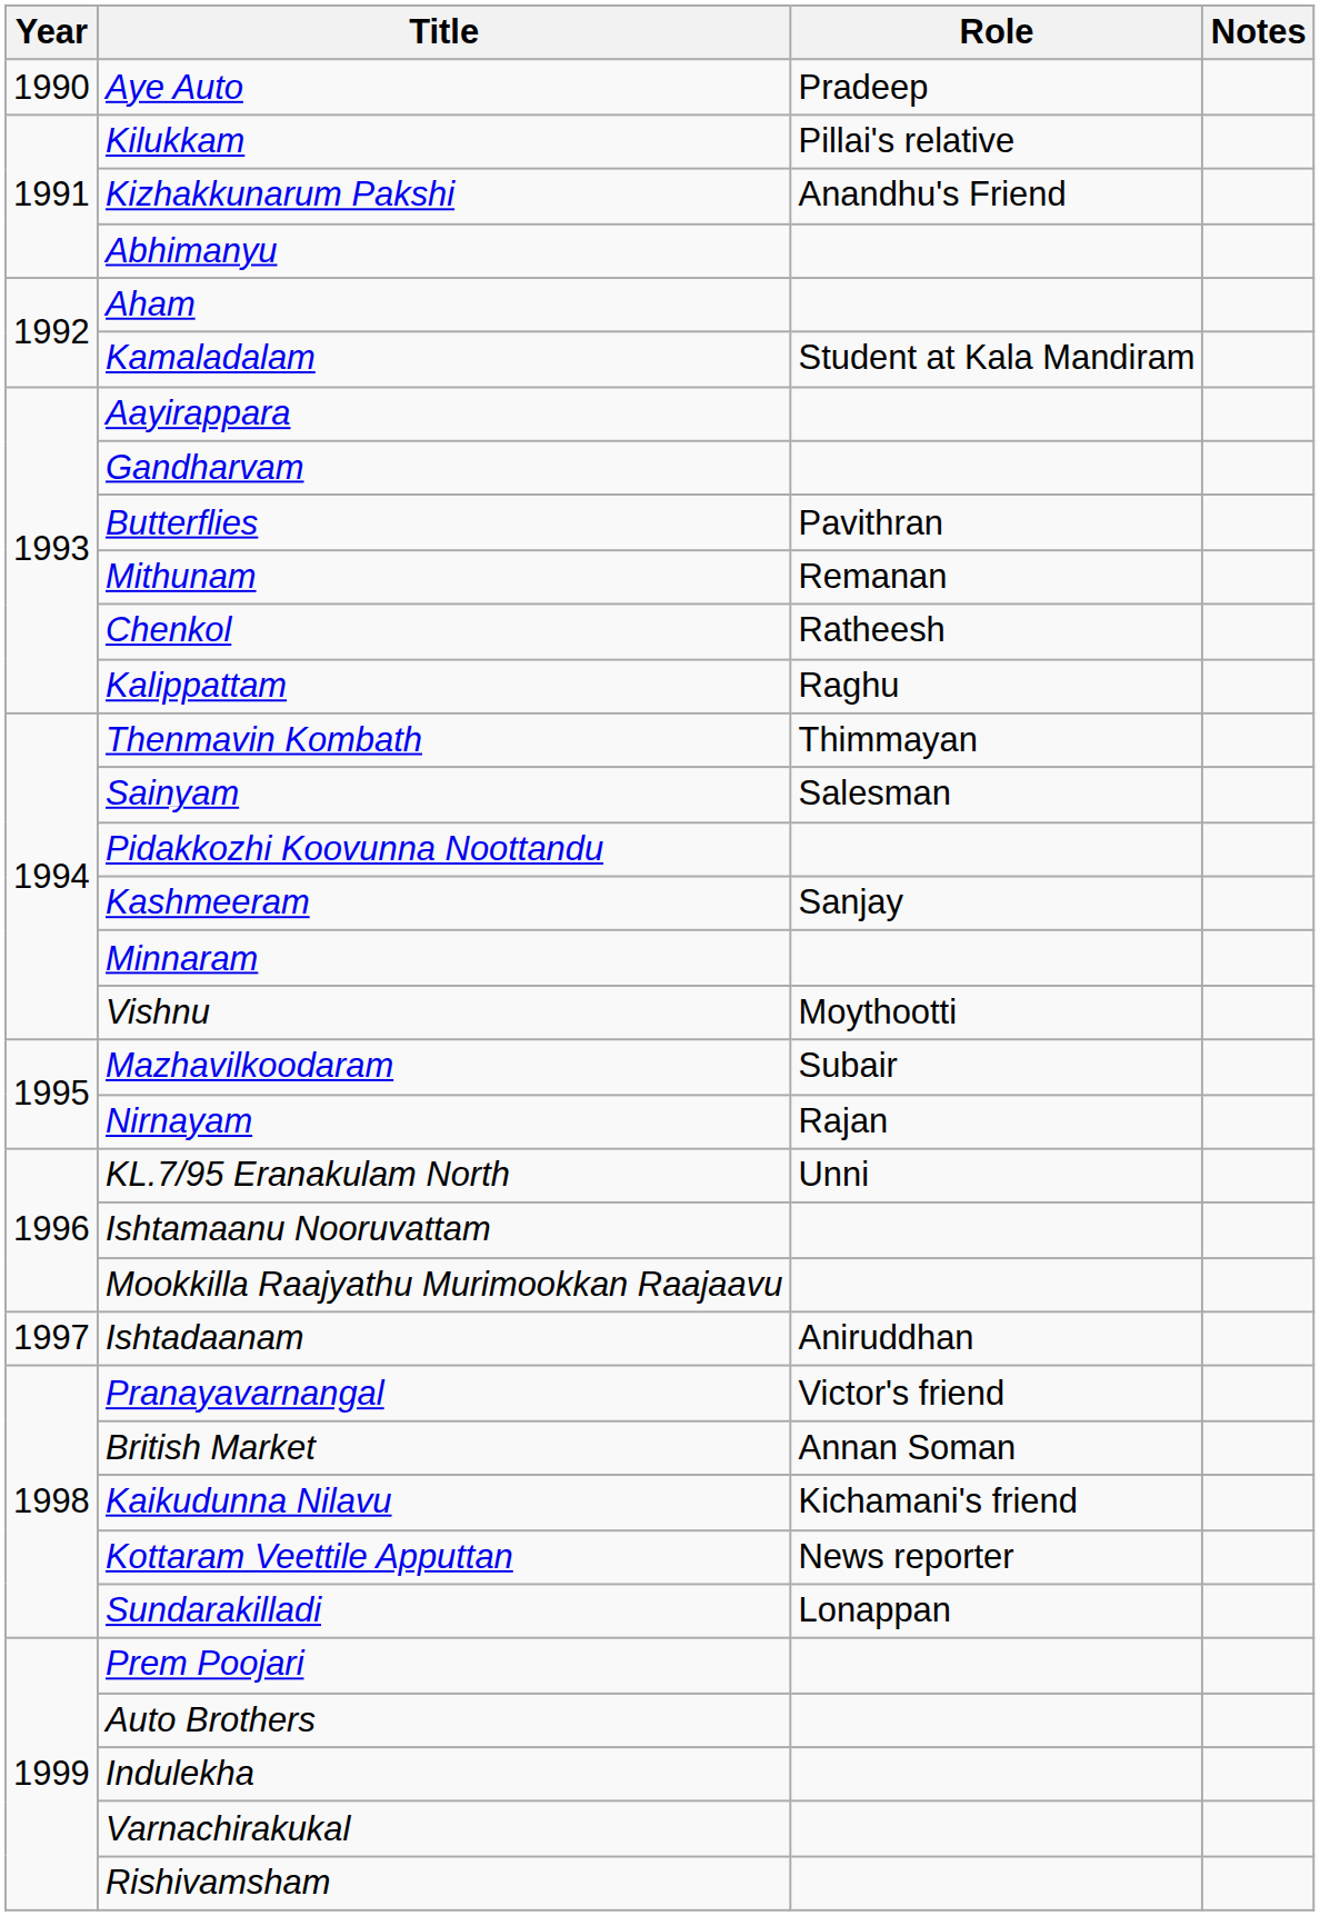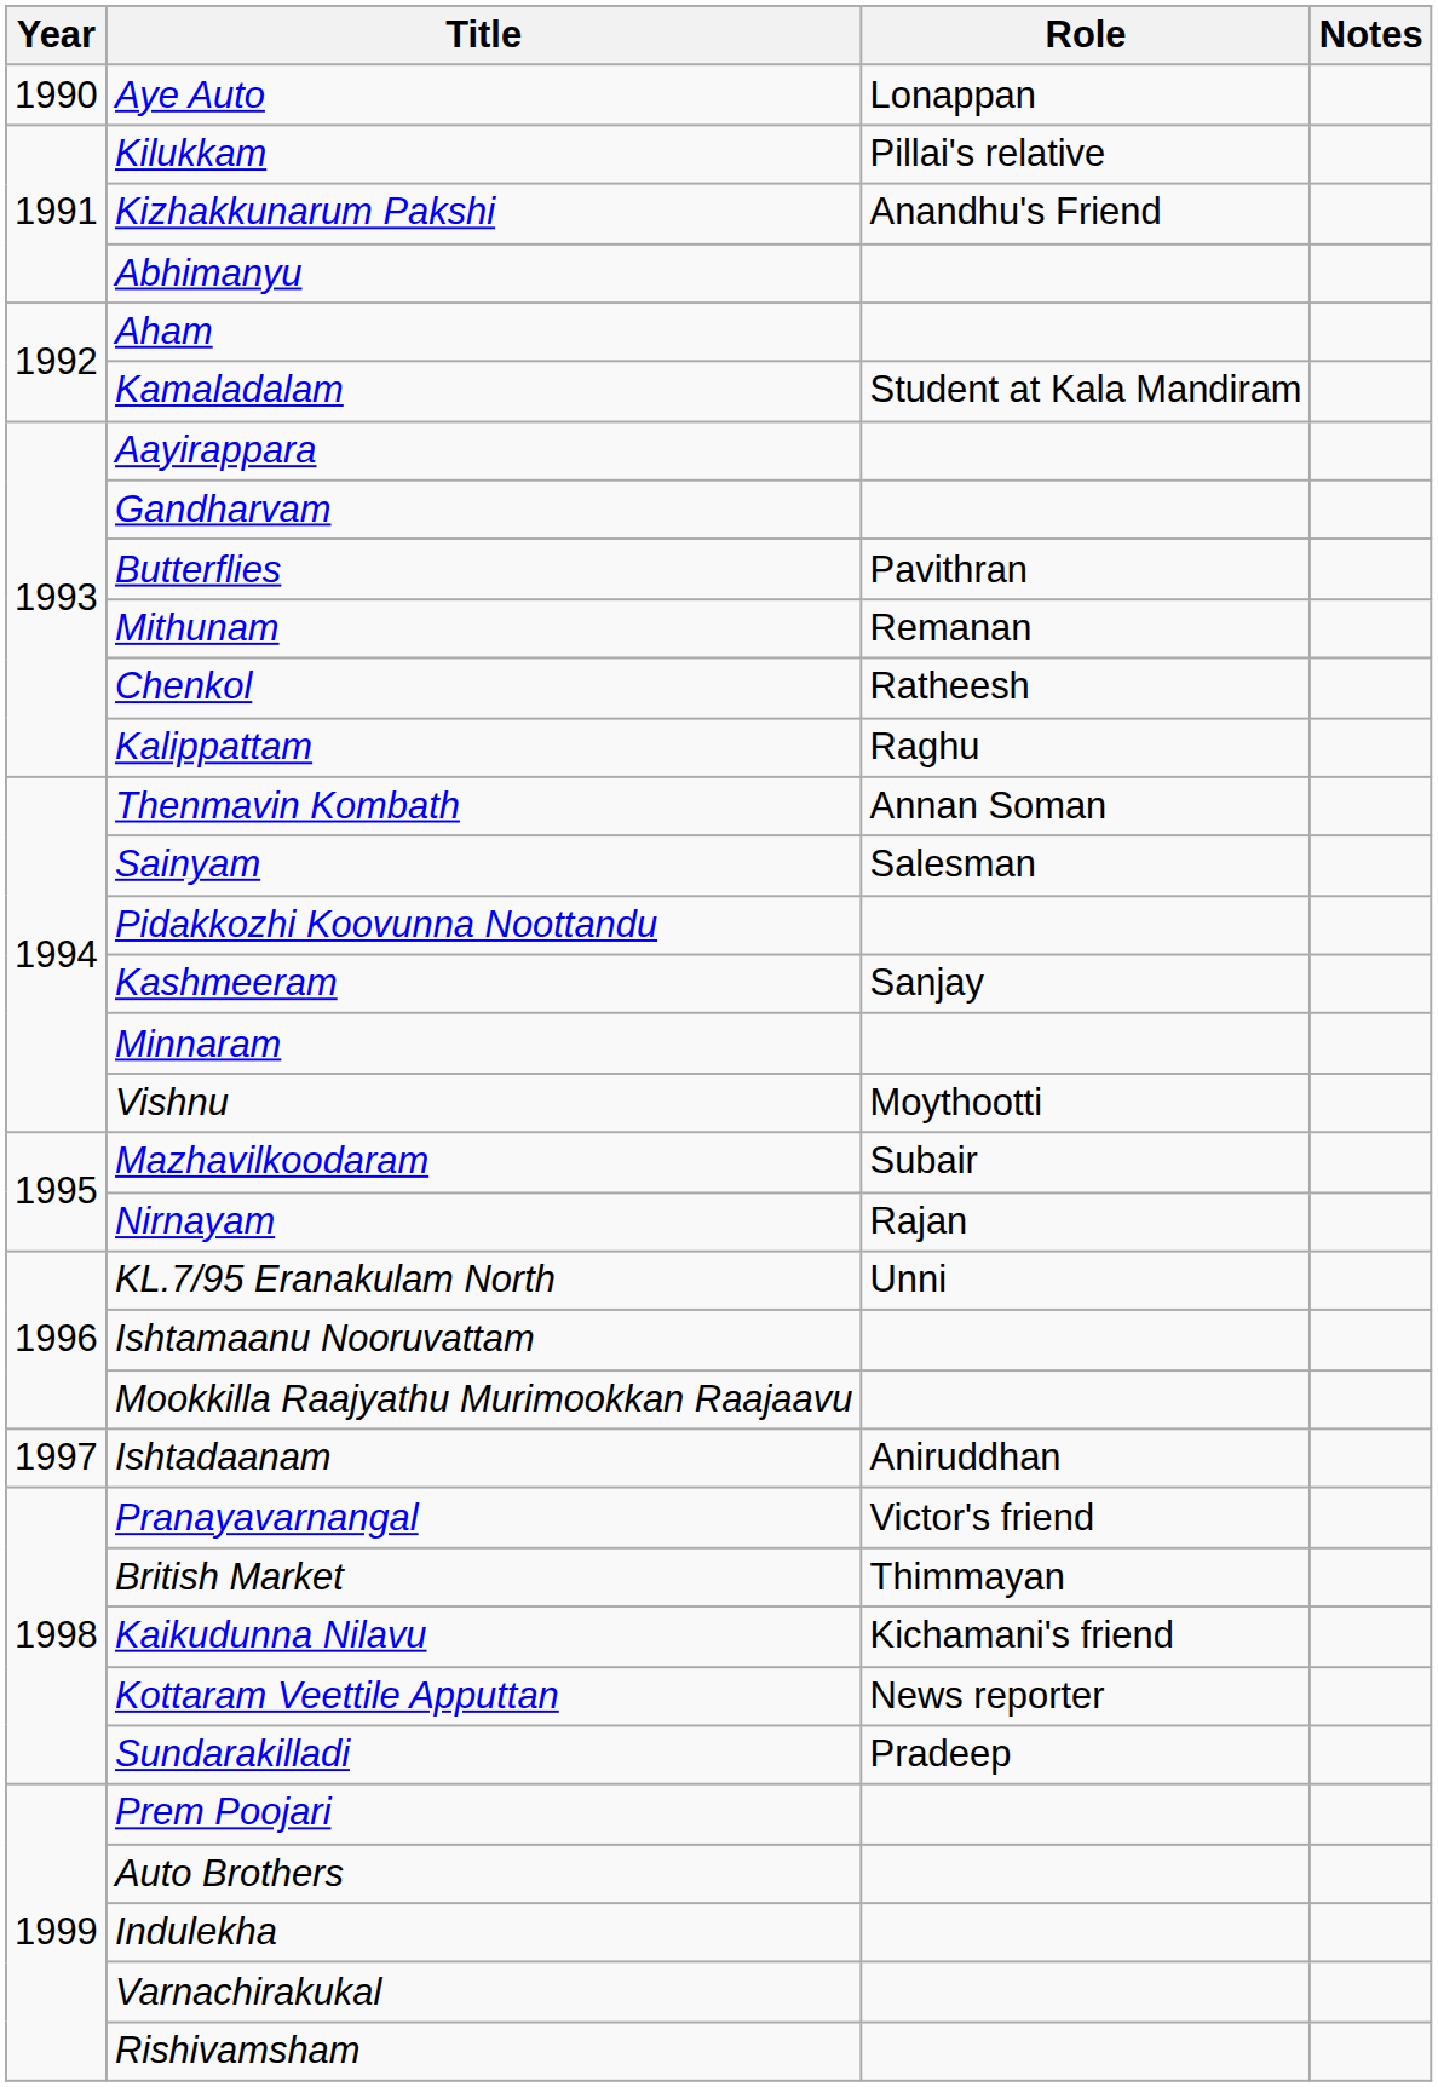 <table class="wikitable sortable">
 <tr>
 <th>Year</th>
 <th>Title</th>
 <th>Role</th>
 <th class="unsortable">Notes</th>
 </tr>
 <tr>
 <td>1990</td>
 <td><em><a href='#'>Aye Auto</a></em></td>
-<td>Pradeep</td>
+<td>Lonappan</td>
 <td></td>
 </tr>
 <tr>
 <td rowspan=3>1991</td>
 <td><em><a href='#'>Kilukkam</a></em></td>
 <td>Pillai's relative</td>
 <td></td>
 </tr>
 <tr>
 <td><em><a href='#'>Kizhakkunarum Pakshi</a></em></td>
 <td>Anandhu's Friend</td>
 <td></td>
 </tr>
 <tr>
 <td><em><a href='#'>Abhimanyu</a></em></td>
 <td></td>
 <td></td>
 </tr>
 <tr>
 <td rowspan=2>1992</td>
 <td><em><a href='#'>Aham</a></em></td>
 <td></td>
 <td></td>
 </tr>
 <tr>
 <td><em><a href='#'>Kamaladalam</a></em></td>
 <td>Student at Kala Mandiram</td>
 <td></td>
 </tr>
 <tr>
 <td rowspan=6>1993</td>
 <td><em><a href='#'>Aayirappara</a></em></td>
 <td></td>
 <td></td>
 </tr>
 <tr>
 <td><em><a href='#'>Gandharvam</a></em></td>
 <td></td>
 <td></td>
 </tr>
 <tr>
 <td><em><a href='#'>Butterflies</a></em></td>
 <td>Pavithran</td>
 <td></td>
 </tr>
 <tr>
 <td><em><a href='#'>Mithunam</a></em></td>
 <td>Remanan</td>
 <td></td>
 </tr>
 <tr>
 <td><em><a href='#'>Chenkol</a></em></td>
 <td>Ratheesh</td>
 <td></td>
 </tr>
 <tr>
 <td><em><a href='#'>Kalippattam</a></em></td>
 <td>Raghu</td>
 <td></td>
 </tr>
 <tr>
 <td rowspan=6>1994</td>
 <td><em><a href='#'>Thenmavin Kombath</a></em></td>
-<td>Thimmayan</td>
+<td>Annan Soman</td>
 <td></td>
 </tr>
 <tr>
 <td><em><a href='#'>Sainyam</a></em></td>
 <td>Salesman</td>
 <td></td>
 </tr>
 <tr>
 <td><em><a href='#'>Pidakkozhi Koovunna Noottandu</a></em></td>
 <td></td>
 <td></td>
 </tr>
 <tr>
 <td><em><a href='#'>Kashmeeram</a></em></td>
 <td>Sanjay</td>
 <td></td>
 </tr>
 <tr>
 <td><em><a href='#'>Minnaram</a></em></td>
 <td></td>
 <td></td>
 </tr>
 <tr>
 <td><em>Vishnu</em></td>
 <td>Moythootti</td>
 <td></td>
 </tr>
 <tr>
 <td rowspan=2>1995</td>
 <td><em><a href='#'>Mazhavilkoodaram</a></em></td>
 <td>Subair</td>
 <td></td>
 </tr>
 <tr>
 <td><em><a href='#'>Nirnayam</a></em></td>
 <td>Rajan</td>
 <td></td>
 </tr>
 <tr>
 <td rowspan=3>1996</td>
 <td><em>KL.7/95 Eranakulam North</em></td>
 <td>Unni</td>
 <td></td>
 </tr>
 <tr>
 <td><em>Ishtamaanu Nooruvattam</em></td>
 <td></td>
 <td></td>
 </tr>
 <tr>
 <td><em>Mookkilla Raajyathu Murimookkan Raajaavu</em></td>
 <td></td>
 <td></td>
 </tr>
 <tr>
 <td>1997</td>
 <td><em>Ishtadaanam</em></td>
 <td>Aniruddhan</td>
 <td></td>
 </tr>
 <tr>
 <td rowspan=5>1998</td>
 <td><em><a href='#'>Pranayavarnangal</a></em></td>
 <td>Victor's friend</td>
 <td></td>
 </tr>
 <tr>
 <td><em>British Market</em></td>
-<td>Annan Soman</td>
+<td>Thimmayan</td>
 <td></td>
 </tr>
 <tr>
 <td><em><a href='#'>Kaikudunna Nilavu</a></em></td>
 <td>Kichamani's friend</td>
 <td></td>
 </tr>
 <tr>
 <td><em><a href='#'>Kottaram Veettile Apputtan</a></em></td>
 <td>News reporter</td>
 <td></td>
 </tr>
 <tr>
 <td><em><a href='#'>Sundarakilladi</a></em></td>
-<td>Lonappan</td>
+<td>Pradeep</td>
 <td></td>
 </tr>
 <tr>
 <td rowspan=5>1999</td>
 <td><em><a href='#'>Prem Poojari</a></em></td>
 <td></td>
 <td></td>
 </tr>
 <tr>
 <td><em>Auto Brothers</em></td>
 <td></td>
 <td></td>
 </tr>
 <tr>
 <td><em>Indulekha</em></td>
 <td></td>
 <td></td>
 </tr>
 <tr>
 <td><em>Varnachirakukal</em></td>
 <td></td>
 <td></td>
 </tr>
 <tr>
 <td><em>Rishivamsham</em></td>
 <td></td>
 <td></td>
 </tr>
 </table>
